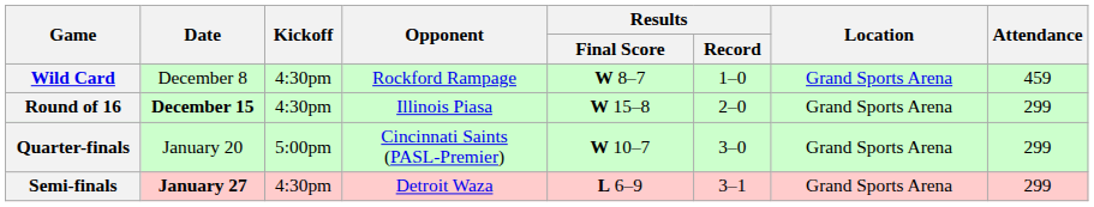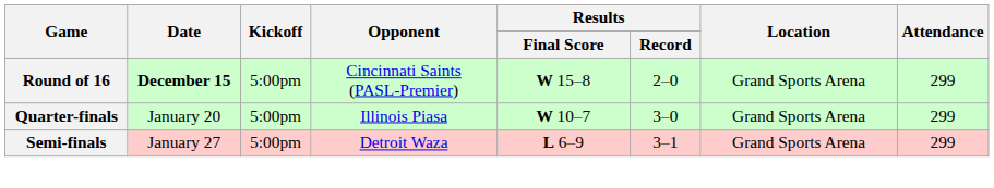 <table class="wikitable">
 <tr>
 <th rowspan="2" width="110">Game</th>
 <th rowspan="2" width="100">Date</th>
 <th rowspan="2" width="60">Kickoff</th>
 <th rowspan="2" width="170">Opponent</th>
 <th colspan="2" width="180">Results</th>
 <th rowspan="2" width="180">Location</th>
 <th rowspan="2" width="80">Attendance</th>
 </tr>
 <tr>
 <th width="120">Final Score</th>
 <th width="60">Record</th>
 </tr>
 <tr align="center" bgcolor="#CCFFCC">
-<th><a href='#'>Wild Card</a></th>
-<td>December 8</td>
-<td>4:30pm</td>
-<td><a href='#'>Rockford Rampage</a></td>
-<td><strong>W</strong> 8–7</td>
-<td>1–0</td>
-<td><a href='#'>Grand Sports Arena</a></td>
-<td>459</td>
-</tr>
-<tr align="center" bgcolor="#CCFFCC">
 <th>Round of 16</th>
 <td><strong>December 15</strong></td>
-<td>4:30pm</td>
-<td><a href='#'>Illinois Piasa</a></td>
+<td>5:00pm</td>
+<td><a href='#'>Cincinnati Saints</a><br>(<a href='#'>PASL-Premier</a>)</td>
 <td><strong>W</strong> 15–8</td>
 <td>2–0</td>
 <td>Grand Sports Arena</td>
 <td>299</td>
 </tr>
 <tr align="center" bgcolor="#CCFFCC">
 <th>Quarter-finals</th>
 <td>January 20</td>
 <td>5:00pm</td>
-<td><a href='#'>Cincinnati Saints</a><br>(<a href='#'>PASL-Premier</a>)</td>
+<td><a href='#'>Illinois Piasa</a></td>
 <td><strong>W</strong> 10–7</td>
 <td>3–0</td>
 <td>Grand Sports Arena</td>
 <td>299</td>
 </tr>
 <tr align="center" bgcolor="#FFCCCC">
 <th>Semi-finals</th>
-<td><strong>January 27</strong></td>
-<td>4:30pm</td>
+<td>January 27</td>
+<td>5:00pm</td>
 <td><a href='#'>Detroit Waza</a></td>
 <td><strong>L</strong> 6–9</td>
 <td>3–1</td>
 <td>Grand Sports Arena</td>
 <td>299</td>
 </tr>
 </table>
